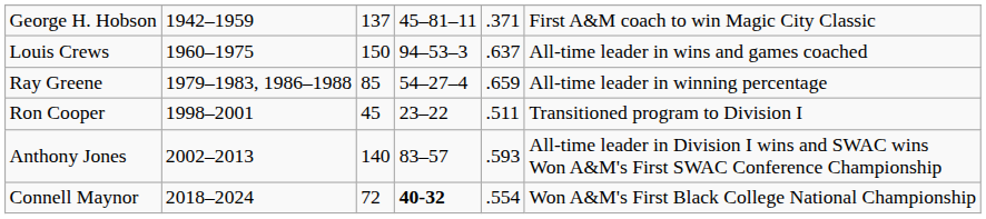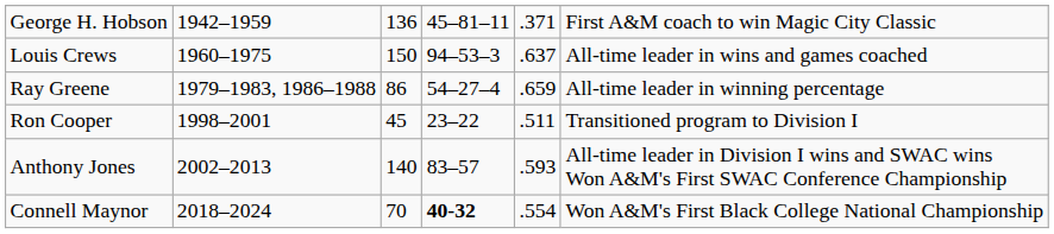 <table class="wikitable">
 <tr>
 </tr>
 <tr>
 <td>George H. Hobson</td>
 <td>1942–1959</td>
-<td>137</td>
+<td>136</td>
 <td>45–81–11</td>
 <td>.371</td>
 <td>First A&M coach to win Magic City Classic</td>
 </tr>
 <tr>
 <td>Louis Crews</td>
 <td>1960–1975</td>
 <td>150</td>
 <td>94–53–3</td>
 <td>.637</td>
 <td>All-time leader in wins and games coached</td>
 </tr>
 <tr>
 <td>Ray Greene</td>
 <td>1979–1983, 1986–1988</td>
-<td>85</td>
+<td>86</td>
 <td>54–27–4</td>
 <td>.659</td>
 <td>All-time leader in winning percentage</td>
 </tr>
 <tr>
 <td>Ron Cooper</td>
 <td>1998–2001</td>
 <td>45</td>
 <td>23–22</td>
 <td>.511</td>
 <td>Transitioned program to Division I</td>
 </tr>
 <tr>
 <td>Anthony Jones</td>
 <td>2002–2013</td>
 <td>140</td>
 <td>83–57</td>
 <td>.593</td>
 <td>All-time leader in Division I wins and SWAC wins<br>Won A&M's First SWAC Conference Championship</td>
 </tr>
 <tr>
 <td>Connell Maynor</td>
 <td>2018–2024</td>
-<td>72</td>
+<td>70</td>
 <td><strong>40-32</strong></td>
 <td>.554</td>
 <td>Won A&M's First Black College National Championship</td>
 </tr>
 </table>
